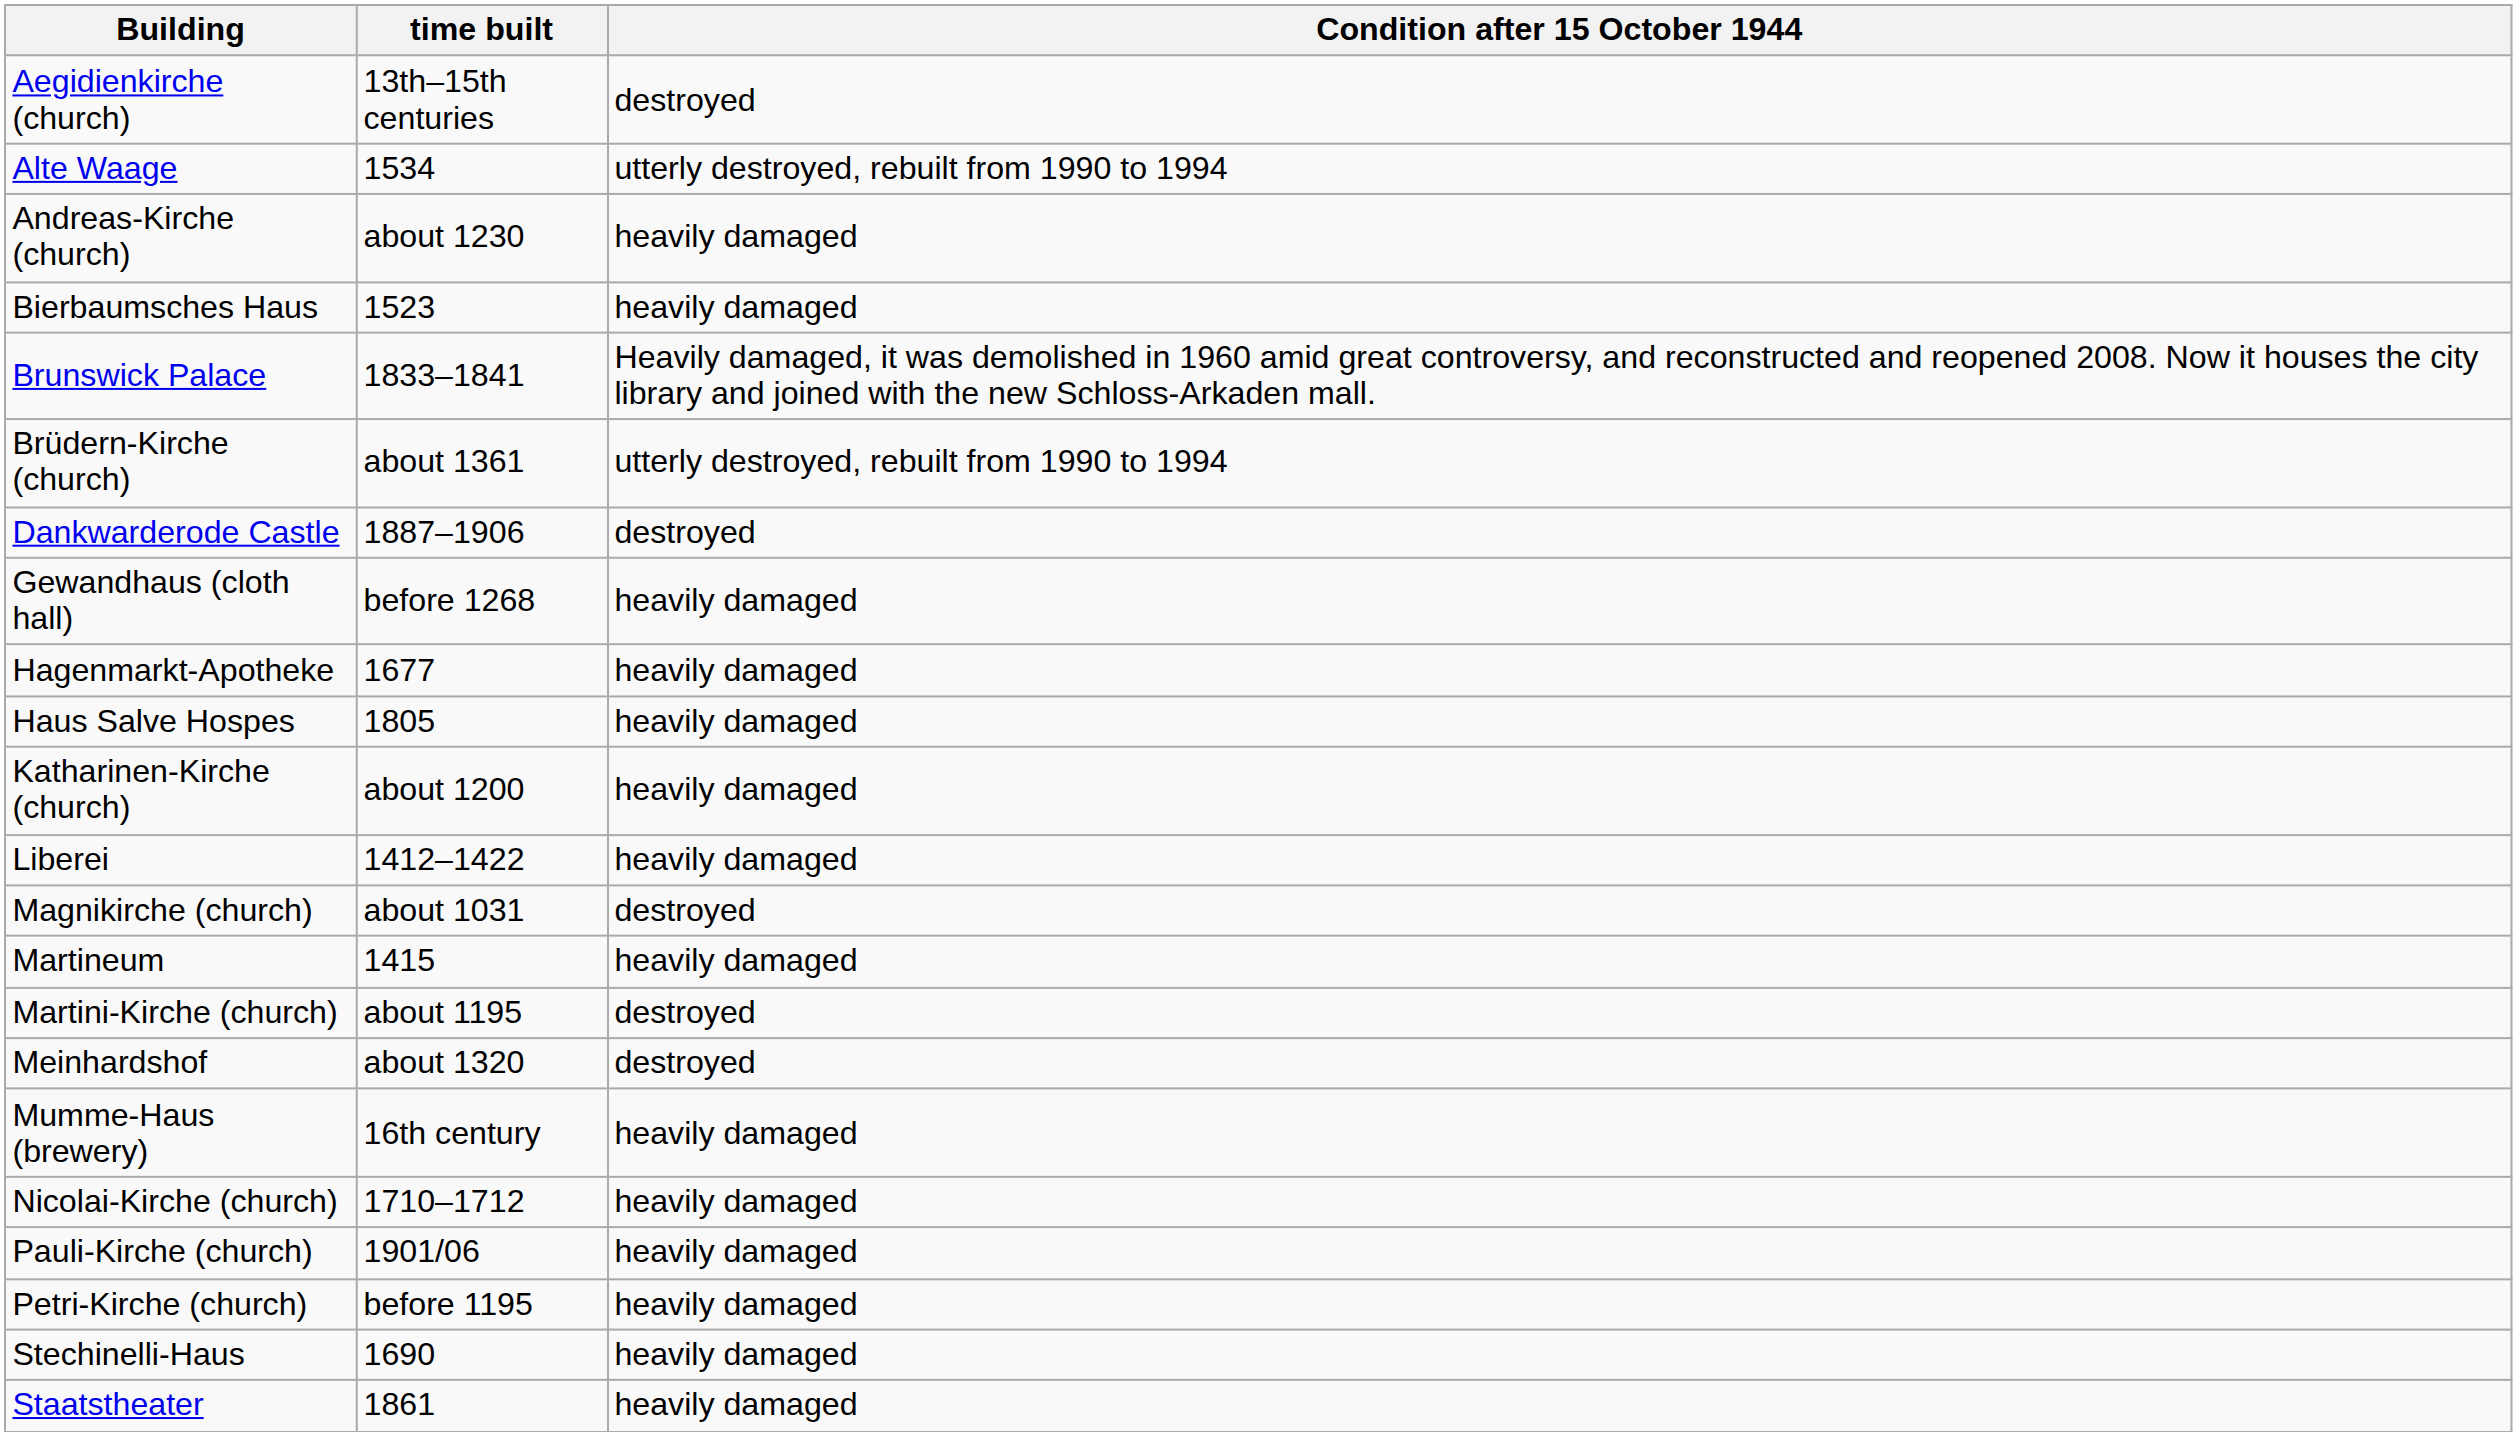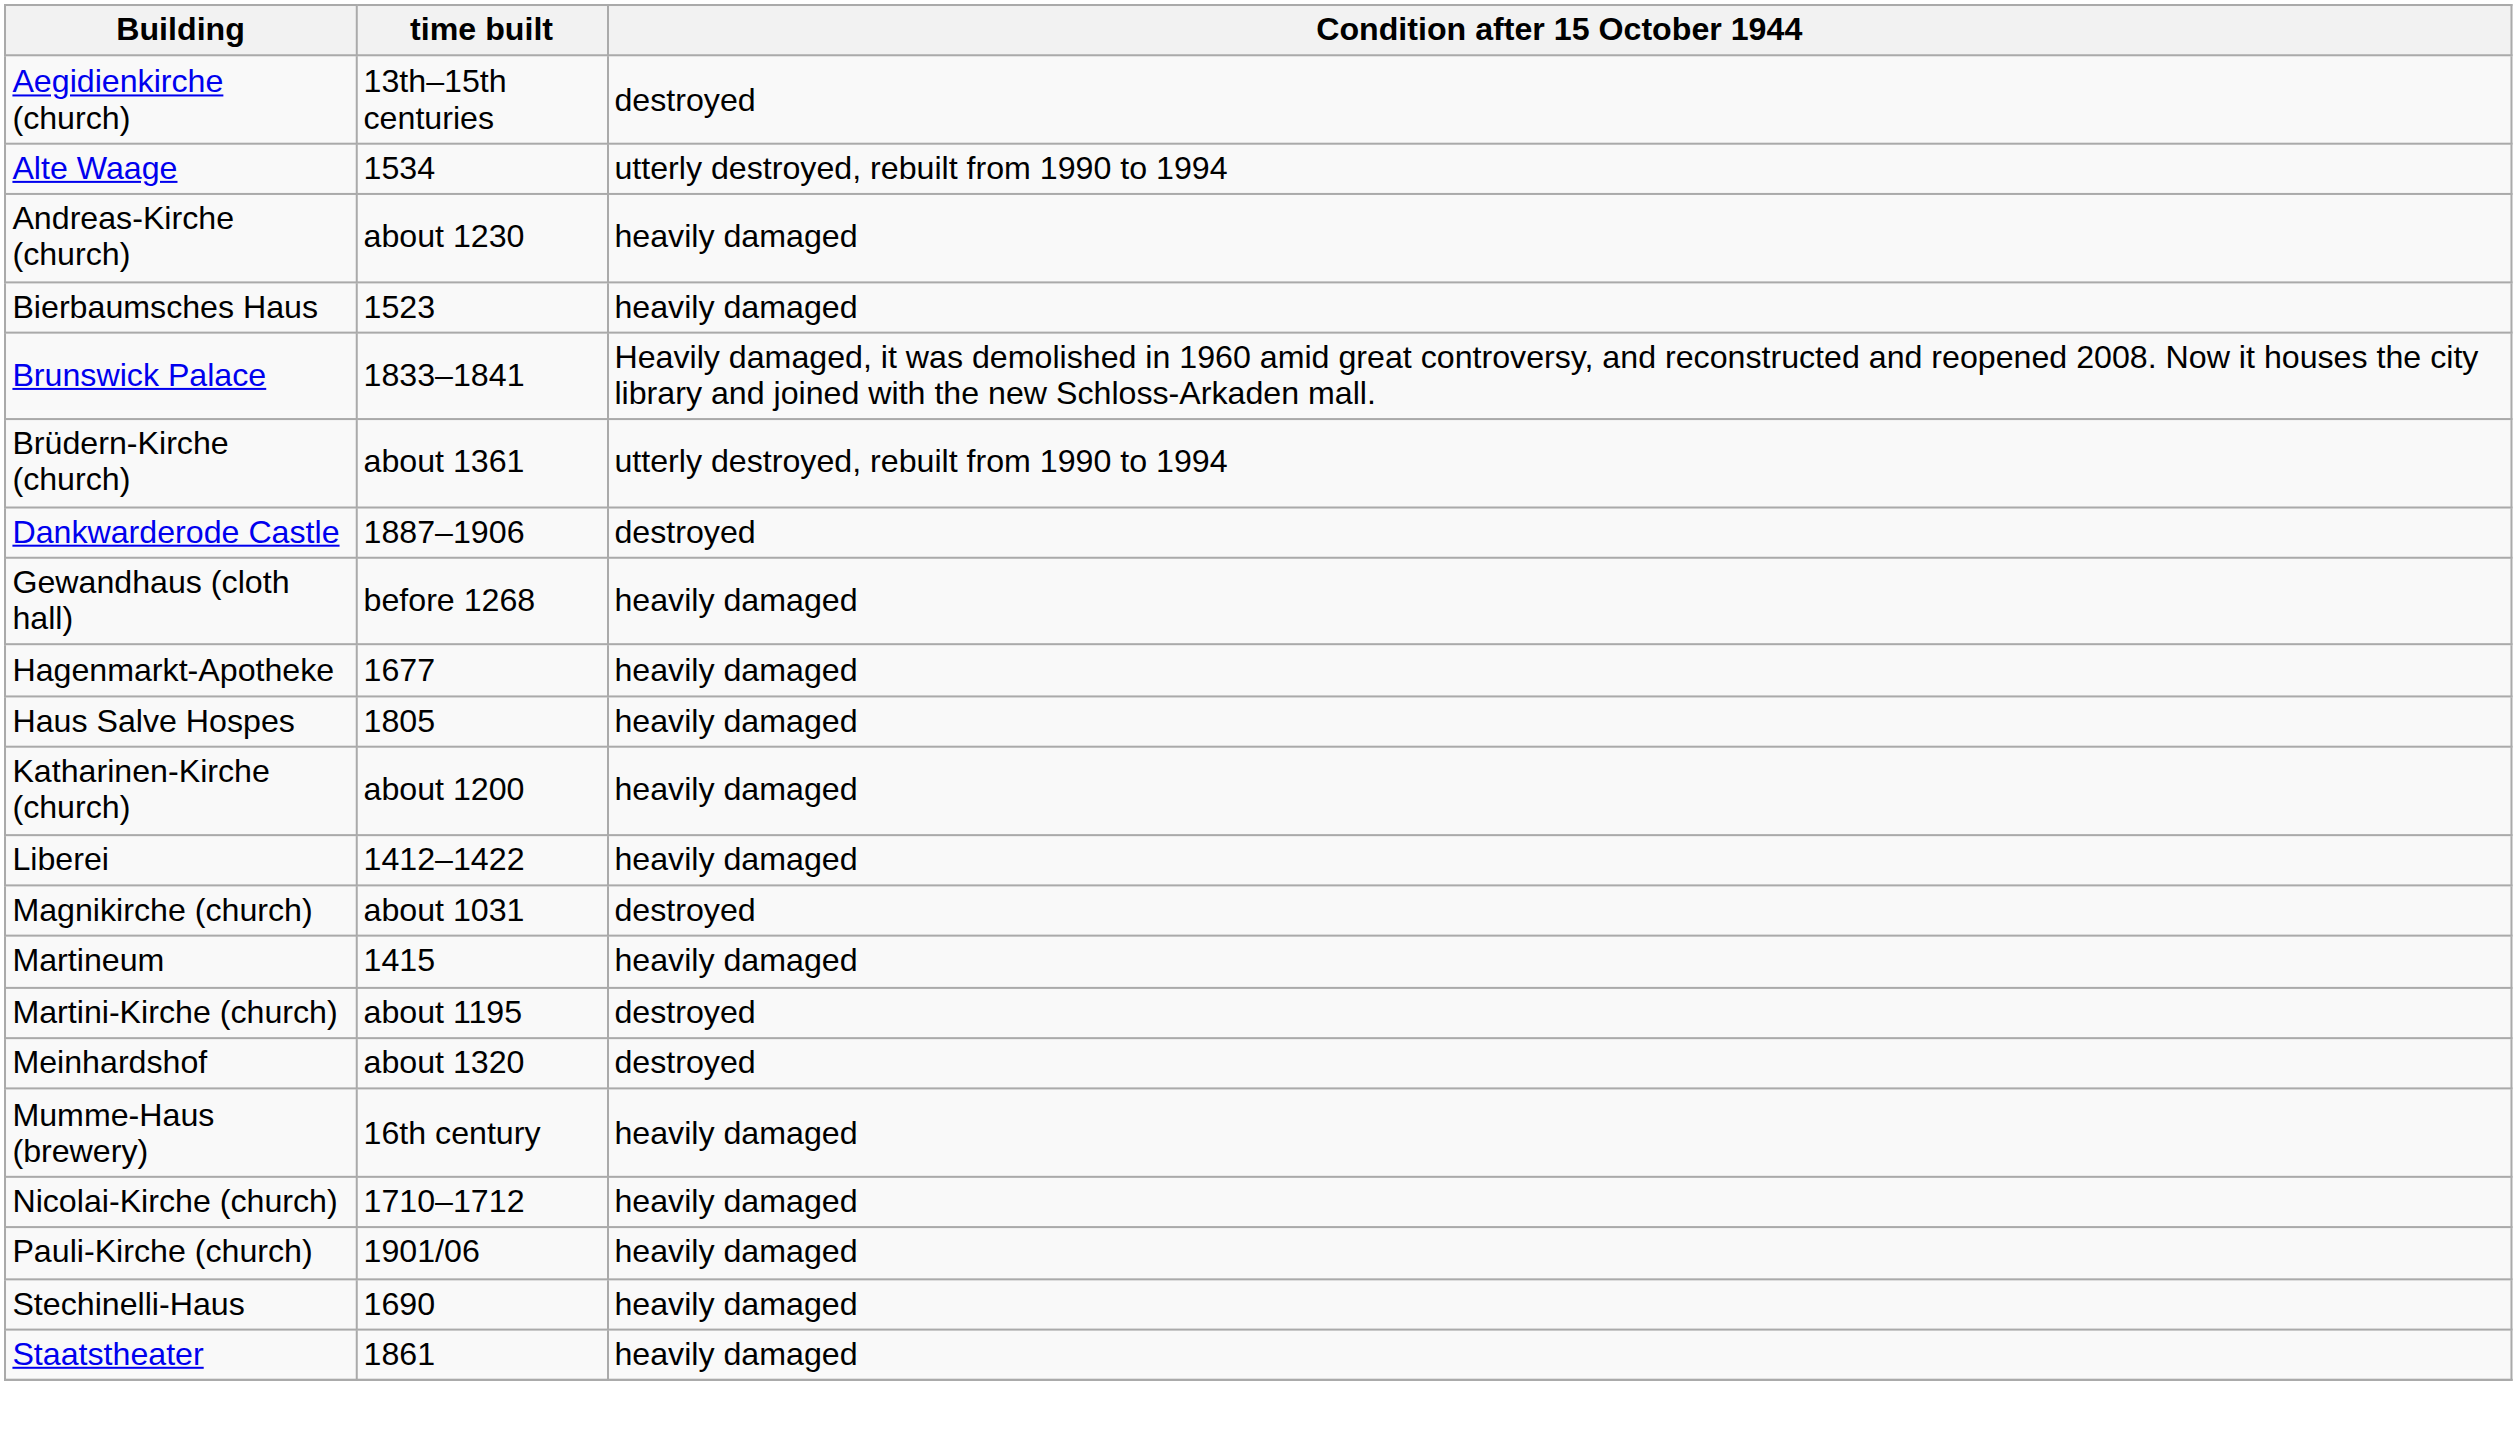 <table class="wikitable">
 <tr>
 <th>Building</th>
 <th>time built</th>
 <th>Condition after 15 October 1944</th>
 </tr>
 <tr>
 <td><a href='#'>Aegidienkirche</a> (church)</td>
 <td>13th–15th centuries</td>
 <td>destroyed</td>
 </tr>
 <tr>
 <td><a href='#'>Alte Waage</a></td>
 <td>1534</td>
 <td>utterly destroyed, rebuilt from 1990 to 1994</td>
 </tr>
 <tr>
 <td>Andreas-Kirche (church)</td>
 <td>about 1230</td>
 <td>heavily damaged</td>
 </tr>
 <tr>
 <td>Bierbaumsches Haus</td>
 <td>1523</td>
 <td>heavily damaged</td>
 </tr>
 <tr>
 <td><a href='#'>Brunswick Palace</a></td>
 <td>1833–1841</td>
 <td>Heavily damaged, it was demolished in 1960 amid great controversy, and reconstructed and reopened 2008. Now it houses the city library and joined with the new Schloss-Arkaden mall.</td>
 </tr>
 <tr>
 <td>Brüdern-Kirche (church)</td>
 <td>about 1361</td>
 <td>utterly destroyed, rebuilt from 1990 to 1994</td>
 </tr>
 <tr>
 <td><a href='#'>Dankwarderode Castle</a></td>
 <td>1887–1906</td>
 <td>destroyed</td>
 </tr>
 <tr>
 <td>Gewandhaus (cloth hall)</td>
 <td>before 1268</td>
 <td>heavily damaged</td>
 </tr>
 <tr>
 <td>Hagenmarkt-Apotheke</td>
 <td>1677</td>
 <td>heavily damaged</td>
 </tr>
 <tr>
 <td>Haus Salve Hospes</td>
 <td>1805</td>
 <td>heavily damaged</td>
 </tr>
 <tr>
 <td>Katharinen-Kirche (church)</td>
 <td>about 1200</td>
 <td>heavily damaged</td>
 </tr>
 <tr>
 <td>Liberei</td>
 <td>1412–1422</td>
 <td>heavily damaged</td>
 </tr>
 <tr>
 <td>Magnikirche (church)</td>
 <td>about 1031</td>
 <td>destroyed</td>
 </tr>
 <tr>
 <td>Martineum</td>
 <td>1415</td>
 <td>heavily damaged</td>
 </tr>
 <tr>
 <td>Martini-Kirche (church)</td>
 <td>about 1195</td>
 <td>destroyed</td>
 </tr>
 <tr>
 <td>Meinhardshof</td>
 <td>about 1320</td>
 <td>destroyed</td>
 </tr>
 <tr>
 <td>Mumme-Haus (brewery)</td>
 <td>16th century</td>
 <td>heavily damaged</td>
 </tr>
 <tr>
 <td>Nicolai-Kirche (church)</td>
 <td>1710–1712</td>
 <td>heavily damaged</td>
 </tr>
 <tr>
 <td>Pauli-Kirche (church)</td>
 <td>1901/06</td>
 <td>heavily damaged</td>
 </tr>
 <tr>
-<td>Petri-Kirche (church)</td>
-<td>before 1195</td>
-<td>heavily damaged</td>
-</tr>
-<tr>
 <td>Stechinelli-Haus</td>
 <td>1690</td>
 <td>heavily damaged</td>
 </tr>
 <tr>
 <td><a href='#'>Staatstheater</a></td>
 <td>1861</td>
 <td>heavily damaged</td>
 </tr>
 <tr>
 </tr>
 </table>
